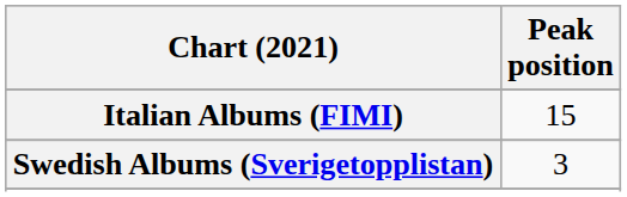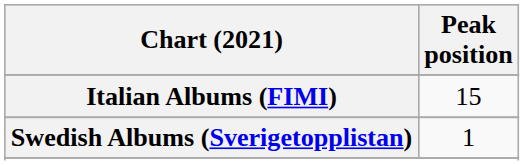 <table class="wikitable sortable plainrowheaders" style="text-align:center">
 <tr>
 <th scope="col">Chart (2021)</th>
 <th scope="col">Peak<br>position</th>
 </tr>
 <tr>
 </tr>
 <tr>
 </tr>
 <tr>
 </tr>
 <tr>
 </tr>
 <tr>
 </tr>
 <tr>
 </tr>
 <tr>
 </tr>
 <tr>
 </tr>
 <tr>
 <th scope="row">Italian Albums (<a href='#'>FIMI</a>)</th>
 <td>15</td>
 </tr>
 <tr>
 </tr>
 <tr>
 </tr>
 <tr>
 </tr>
 <tr>
 </tr>
 <tr>
 </tr>
 <tr>
 </tr>
 <tr>
 <th scope="row">Swedish Albums (<a href='#'>Sverigetopplistan</a>)</th>
-<td>3</td>
+<td>1</td>
 </tr>
 <tr>
 </tr>
 <tr>
 </tr>
 <tr>
 </tr>
 <tr>
 </tr>
 <tr>
 </tr>
 </table>
